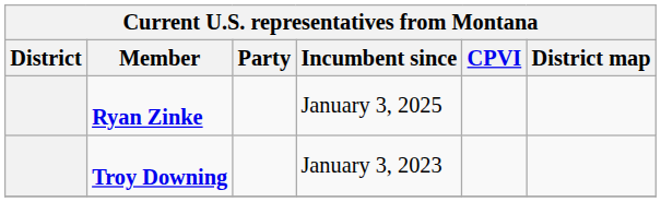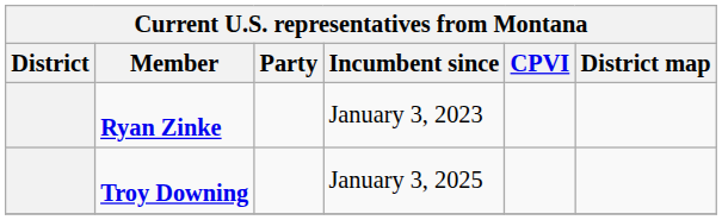 <table class="wikitable sortable">
 <tr>
 <th colspan=6>Current U.S. representatives from Montana</th>
 </tr>
 <tr>
 <th>District</th>
 <th>Member<br></th>
 <th>Party</th>
 <th data-sort-type="date">Incumbent since</th>
 <th data-sort-type="number"><a href='#'>CPVI</a><br></th>
 <th class="unsortable">District map</th>
 </tr>
 <tr>
 <th></th>
 <td data-sort-value="Zinke, Ryan"><br><strong><a href='#'>Ryan Zinke</a></strong><br></td>
 <td></td>
-<td>January 3, 2025</td>
+<td>January 3, 2023</td>
 <td></td>
 <td></td>
 </tr>
 <tr>
 <th></th>
 <td data-sort-value="Downing, Troy"><br><strong><a href='#'>Troy Downing</a></strong><br></td>
 <td></td>
-<td>January 3, 2023</td>
+<td>January 3, 2025</td>
 <td></td>
 <td></td>
 </tr>
 <tr>
 </tr>
 </table>
